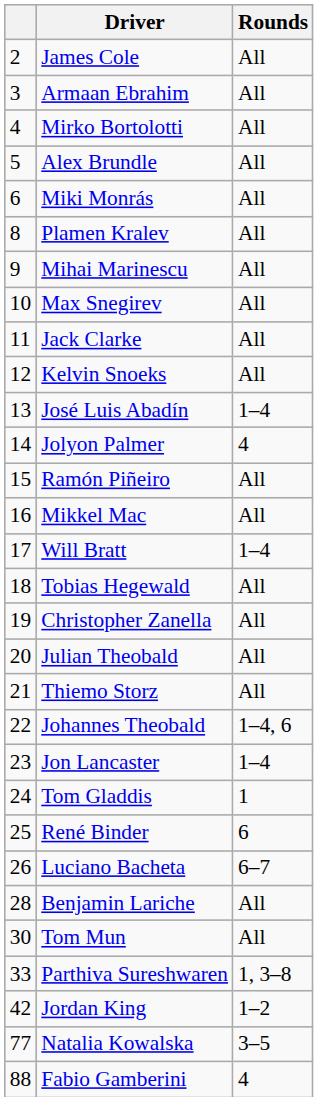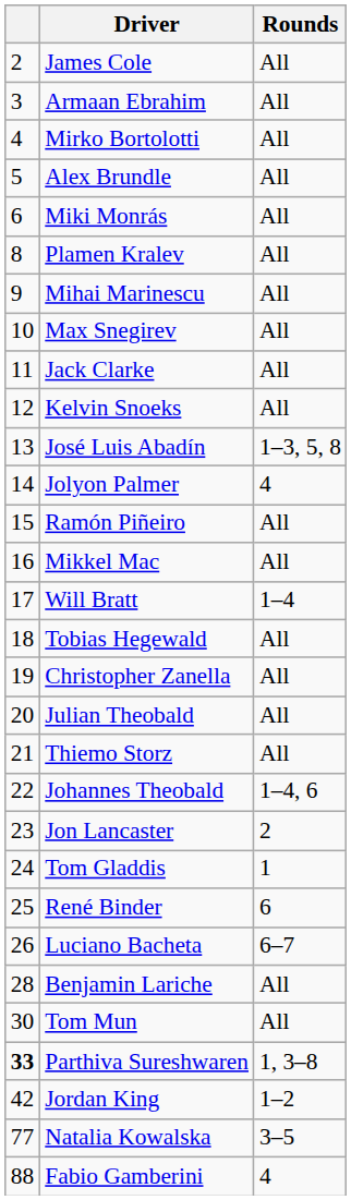 <table class="wikitable" style="font-size: 85%;">
 <tr>
 <th></th>
 <th>Driver</th>
 <th>Rounds</th>
 </tr>
 <tr>
 <td>2</td>
 <td> <a href='#'>James Cole</a></td>
 <td>All</td>
 </tr>
 <tr>
 <td>3</td>
 <td> <a href='#'>Armaan Ebrahim</a></td>
 <td>All</td>
 </tr>
 <tr>
 <td>4</td>
 <td> <a href='#'>Mirko Bortolotti</a></td>
 <td>All</td>
 </tr>
 <tr>
 <td>5</td>
 <td> <a href='#'>Alex Brundle</a></td>
 <td>All</td>
 </tr>
 <tr>
 <td>6</td>
 <td> <a href='#'>Miki Monrás</a></td>
 <td>All</td>
 </tr>
 <tr>
 <td>8</td>
 <td> <a href='#'>Plamen Kralev</a></td>
 <td>All</td>
 </tr>
 <tr>
 <td>9</td>
 <td> <a href='#'>Mihai Marinescu</a></td>
 <td>All</td>
 </tr>
 <tr>
 <td>10</td>
 <td> <a href='#'>Max Snegirev</a></td>
 <td>All</td>
 </tr>
 <tr>
 <td>11</td>
 <td> <a href='#'>Jack Clarke</a></td>
 <td>All</td>
 </tr>
 <tr>
 <td>12</td>
 <td> <a href='#'>Kelvin Snoeks</a></td>
 <td>All</td>
 </tr>
 <tr>
 <td>13</td>
 <td> <a href='#'>José Luis Abadín</a></td>
-<td>1–4</td>
+<td>1–3, 5, 8</td>
 </tr>
 <tr>
 <td>14</td>
 <td> <a href='#'>Jolyon Palmer</a></td>
 <td>4</td>
 </tr>
 <tr>
 <td>15</td>
 <td> <a href='#'>Ramón Piñeiro</a></td>
 <td>All</td>
 </tr>
 <tr>
 <td>16</td>
 <td> <a href='#'>Mikkel Mac</a></td>
 <td>All</td>
 </tr>
 <tr>
 <td>17</td>
 <td> <a href='#'>Will Bratt</a></td>
 <td>1–4</td>
 </tr>
 <tr>
 <td>18</td>
 <td> <a href='#'>Tobias Hegewald</a></td>
 <td>All</td>
 </tr>
 <tr>
 <td>19</td>
 <td> <a href='#'>Christopher Zanella</a></td>
 <td>All</td>
 </tr>
 <tr>
 <td>20</td>
 <td> <a href='#'>Julian Theobald</a></td>
 <td>All</td>
 </tr>
 <tr>
 <td>21</td>
 <td> <a href='#'>Thiemo Storz</a></td>
 <td>All</td>
 </tr>
 <tr>
 <td>22</td>
 <td> <a href='#'>Johannes Theobald</a></td>
 <td>1–4, 6</td>
 </tr>
 <tr>
 <td>23</td>
 <td> <a href='#'>Jon Lancaster</a></td>
-<td>1–4</td>
+<td>2</td>
 </tr>
 <tr>
 <td>24</td>
 <td> <a href='#'>Tom Gladdis</a></td>
 <td>1</td>
 </tr>
 <tr>
 <td>25</td>
 <td> <a href='#'>René Binder</a></td>
 <td>6</td>
 </tr>
 <tr>
 <td>26</td>
 <td> <a href='#'>Luciano Bacheta</a></td>
 <td>6–7</td>
 </tr>
 <tr>
 <td>28</td>
 <td> <a href='#'>Benjamin Lariche</a></td>
 <td>All</td>
 </tr>
 <tr>
 <td>30</td>
 <td> <a href='#'>Tom Mun</a></td>
 <td>All</td>
 </tr>
 <tr>
-<td>33</td>
+<td><strong>33</strong></td>
 <td nowrap> <a href='#'>Parthiva Sureshwaren</a></td>
 <td>1, 3–8</td>
 </tr>
 <tr>
 <td>42</td>
 <td> <a href='#'>Jordan King</a></td>
 <td>1–2</td>
 </tr>
 <tr>
 <td>77</td>
 <td> <a href='#'>Natalia Kowalska</a></td>
 <td>3–5</td>
 </tr>
 <tr>
 <td>88</td>
 <td> <a href='#'>Fabio Gamberini</a></td>
 <td>4</td>
 </tr>
 </table>
